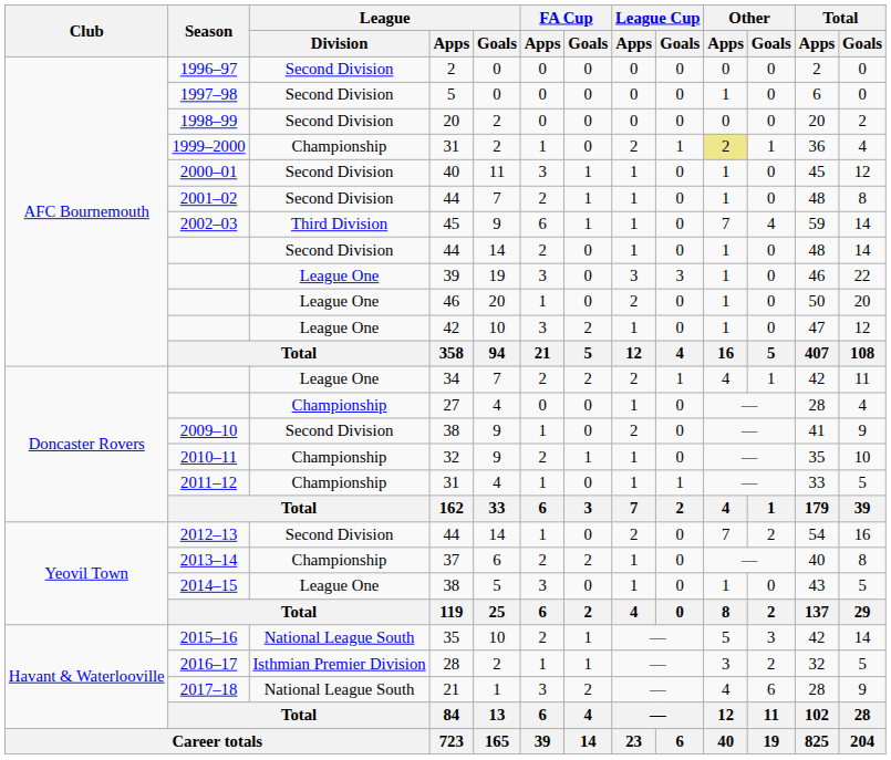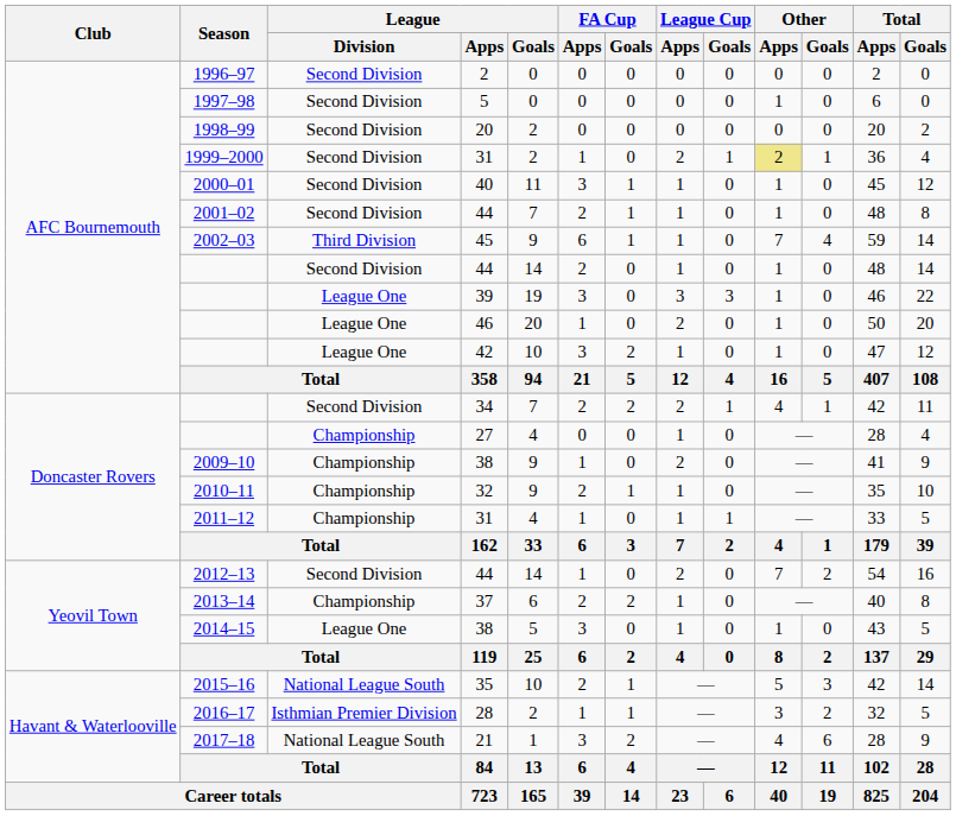 <table class="wikitable" style="text-align: center;">
 <tr>
 <th rowspan="2">Club</th>
 <th rowspan="2">Season</th>
 <th colspan="3">League</th>
 <th colspan="2"><a href='#'>FA Cup</a></th>
 <th colspan="2"><a href='#'>League Cup</a></th>
 <th colspan="2">Other</th>
 <th colspan="2">Total</th>
 </tr>
 <tr>
 <th>Division</th>
 <th>Apps</th>
 <th>Goals</th>
 <th>Apps</th>
 <th>Goals</th>
 <th>Apps</th>
 <th>Goals</th>
 <th>Apps</th>
 <th>Goals</th>
 <th>Apps</th>
 <th>Goals</th>
 </tr>
 <tr>
 <td rowspan="12" valign="center"><a href='#'>AFC Bournemouth</a></td>
 <td><a href='#'>1996–97</a></td>
 <td><a href='#'>Second Division</a></td>
 <td>2</td>
 <td>0</td>
 <td>0</td>
 <td>0</td>
 <td>0</td>
 <td>0</td>
 <td>0</td>
 <td>0</td>
 <td>2</td>
 <td>0</td>
 </tr>
 <tr>
 <td><a href='#'>1997–98</a></td>
 <td>Second Division</td>
 <td>5</td>
 <td>0</td>
 <td>0</td>
 <td>0</td>
 <td>0</td>
 <td>0</td>
 <td>1</td>
 <td>0</td>
 <td>6</td>
 <td>0</td>
 </tr>
 <tr>
 <td><a href='#'>1998–99</a></td>
 <td>Second Division</td>
 <td>20</td>
 <td>2</td>
 <td>0</td>
 <td>0</td>
 <td>0</td>
 <td>0</td>
 <td>0</td>
 <td>0</td>
 <td>20</td>
 <td>2</td>
 </tr>
 <tr>
 <td><a href='#'>1999–2000</a></td>
-<td>Championship</td>
+<td>Second Division</td>
 <td>31</td>
 <td>2</td>
 <td>1</td>
 <td>0</td>
 <td>2</td>
 <td>1</td>
 <td style="background: khaki;">2</td>
 <td>1</td>
 <td>36</td>
 <td>4</td>
 </tr>
 <tr>
 <td><a href='#'>2000–01</a></td>
 <td>Second Division</td>
 <td>40</td>
 <td>11</td>
 <td>3</td>
 <td>1</td>
 <td>1</td>
 <td>0</td>
 <td>1</td>
 <td>0</td>
 <td>45</td>
 <td>12</td>
 </tr>
 <tr>
 <td><a href='#'>2001–02</a></td>
 <td>Second Division</td>
 <td>44</td>
 <td>7</td>
 <td>2</td>
 <td>1</td>
 <td>1</td>
 <td>0</td>
 <td>1</td>
 <td>0</td>
 <td>48</td>
 <td>8</td>
 </tr>
 <tr>
 <td><a href='#'>2002–03</a></td>
 <td><a href='#'>Third Division</a></td>
 <td>45</td>
 <td>9</td>
 <td>6</td>
 <td>1</td>
 <td>1</td>
 <td>0</td>
 <td>7</td>
 <td>4</td>
 <td>59</td>
 <td>14</td>
 </tr>
 <tr>
 <td></td>
 <td>Second Division</td>
 <td>44</td>
 <td>14</td>
 <td>2</td>
 <td>0</td>
 <td>1</td>
 <td>0</td>
 <td>1</td>
 <td>0</td>
 <td>48</td>
 <td>14</td>
 </tr>
 <tr>
 <td></td>
 <td><a href='#'>League One</a></td>
 <td>39</td>
 <td>19</td>
 <td>3</td>
 <td>0</td>
 <td>3</td>
 <td>3</td>
 <td>1</td>
 <td>0</td>
 <td>46</td>
 <td>22</td>
 </tr>
 <tr>
 <td></td>
 <td>League One</td>
 <td>46</td>
 <td>20</td>
 <td>1</td>
 <td>0</td>
 <td>2</td>
 <td>0</td>
 <td>1</td>
 <td>0</td>
 <td>50</td>
 <td>20</td>
 </tr>
 <tr>
 <td></td>
 <td>League One</td>
 <td>42</td>
 <td>10</td>
 <td>3</td>
 <td>2</td>
 <td>1</td>
 <td>0</td>
 <td>1</td>
 <td>0</td>
 <td>47</td>
 <td>12</td>
 </tr>
 <tr>
 <th colspan="2">Total</th>
 <th>358</th>
 <th>94</th>
 <th>21</th>
 <th>5</th>
 <th>12</th>
 <th>4</th>
 <th>16</th>
 <th>5</th>
 <th>407</th>
 <th>108</th>
 </tr>
 <tr>
 <td rowspan="6" valign="center"><a href='#'>Doncaster Rovers</a></td>
 <td></td>
-<td>League One</td>
+<td>Second Division</td>
 <td>34</td>
 <td>7</td>
 <td>2</td>
 <td>2</td>
 <td>2</td>
 <td>1</td>
 <td>4</td>
 <td>1</td>
 <td>42</td>
 <td>11</td>
 </tr>
 <tr>
 <td></td>
 <td><a href='#'>Championship</a></td>
 <td>27</td>
 <td>4</td>
 <td>0</td>
 <td>0</td>
 <td>1</td>
 <td>0</td>
 <td colspan="2">—</td>
 <td>28</td>
 <td>4</td>
 </tr>
 <tr>
 <td><a href='#'>2009–10</a></td>
-<td>Second Division</td>
+<td>Championship</td>
 <td>38</td>
 <td>9</td>
 <td>1</td>
 <td>0</td>
 <td>2</td>
 <td>0</td>
 <td colspan="2">—</td>
 <td>41</td>
 <td>9</td>
 </tr>
 <tr>
 <td><a href='#'>2010–11</a></td>
 <td>Championship</td>
 <td>32</td>
 <td>9</td>
 <td>2</td>
 <td>1</td>
 <td>1</td>
 <td>0</td>
 <td colspan="2">—</td>
 <td>35</td>
 <td>10</td>
 </tr>
 <tr>
 <td><a href='#'>2011–12</a></td>
 <td>Championship</td>
 <td>31</td>
 <td>4</td>
 <td>1</td>
 <td>0</td>
 <td>1</td>
 <td>1</td>
 <td colspan="2">—</td>
 <td>33</td>
 <td>5</td>
 </tr>
 <tr>
 <th colspan="2">Total</th>
 <th>162</th>
 <th>33</th>
 <th>6</th>
 <th>3</th>
 <th>7</th>
 <th>2</th>
 <th>4</th>
 <th>1</th>
 <th>179</th>
 <th>39</th>
 </tr>
 <tr>
 <td rowspan="4" valign="center"><a href='#'>Yeovil Town</a></td>
 <td><a href='#'>2012–13</a></td>
 <td>Second Division</td>
 <td>44</td>
 <td>14</td>
 <td>1</td>
 <td>0</td>
 <td>2</td>
 <td>0</td>
 <td>7</td>
 <td>2</td>
 <td>54</td>
 <td>16</td>
 </tr>
 <tr>
 <td><a href='#'>2013–14</a></td>
 <td>Championship</td>
 <td>37</td>
 <td>6</td>
 <td>2</td>
 <td>2</td>
 <td>1</td>
 <td>0</td>
 <td colspan="2">—</td>
 <td>40</td>
 <td>8</td>
 </tr>
 <tr>
 <td><a href='#'>2014–15</a></td>
 <td>League One</td>
 <td>38</td>
 <td>5</td>
 <td>3</td>
 <td>0</td>
 <td>1</td>
 <td>0</td>
 <td>1</td>
 <td>0</td>
 <td>43</td>
 <td>5</td>
 </tr>
 <tr>
 <th colspan="2">Total</th>
 <th>119</th>
 <th>25</th>
 <th>6</th>
 <th>2</th>
 <th>4</th>
 <th>0</th>
 <th>8</th>
 <th>2</th>
 <th>137</th>
 <th>29</th>
 </tr>
 <tr>
 <td rowspan="4" valign="center"><a href='#'>Havant & Waterlooville</a></td>
 <td><a href='#'>2015–16</a></td>
 <td><a href='#'>National League South</a></td>
 <td>35</td>
 <td>10</td>
 <td>2</td>
 <td>1</td>
 <td colspan="2">—</td>
 <td>5</td>
 <td>3</td>
 <td>42</td>
 <td>14</td>
 </tr>
 <tr>
 <td><a href='#'>2016–17</a></td>
 <td><a href='#'>Isthmian Premier Division</a></td>
 <td>28</td>
 <td>2</td>
 <td>1</td>
 <td>1</td>
 <td colspan="2">—</td>
 <td>3</td>
 <td>2</td>
 <td>32</td>
 <td>5</td>
 </tr>
 <tr>
 <td><a href='#'>2017–18</a></td>
 <td>National League South</td>
 <td>21</td>
 <td>1</td>
 <td>3</td>
 <td>2</td>
 <td colspan="2">—</td>
 <td>4</td>
 <td>6</td>
 <td>28</td>
 <td>9</td>
 </tr>
 <tr>
 <th colspan="2">Total</th>
 <th>84</th>
 <th>13</th>
 <th>6</th>
 <th>4</th>
 <th colspan="2">—</th>
 <th>12</th>
 <th>11</th>
 <th>102</th>
 <th>28</th>
 </tr>
 <tr>
 <th colspan="3">Career totals</th>
 <th>723</th>
 <th>165</th>
 <th>39</th>
 <th>14</th>
 <th>23</th>
 <th>6</th>
 <th>40</th>
 <th>19</th>
 <th>825</th>
 <th>204</th>
 </tr>
 </table>
